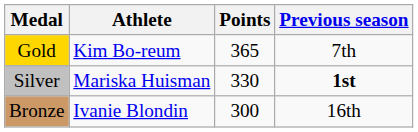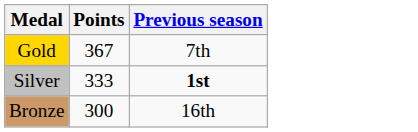 <table class="wikitable">
 <tr>
 <th>Medal</th>
-<th>Athlete</th>
 <th>Points</th>
 <th><a href='#'>Previous season</a></th>
 </tr>
 <tr align="center">
 <td bgcolor="gold">Gold</td>
-<td align="left"> <a href='#'>Kim Bo-reum</a></td>
-<td>365</td>
+<td>367</td>
 <td>7th</td>
 </tr>
 <tr align="center">
 <td bgcolor="silver">Silver</td>
-<td align="left"> <a href='#'>Mariska Huisman</a></td>
-<td>330</td>
+<td>333</td>
 <td><strong>1st</strong></td>
 </tr>
 <tr align="center">
 <td bgcolor="CC9966">Bronze</td>
-<td align="left"> <a href='#'>Ivanie Blondin</a></td>
 <td>300</td>
 <td>16th</td>
 </tr>
 </table>
